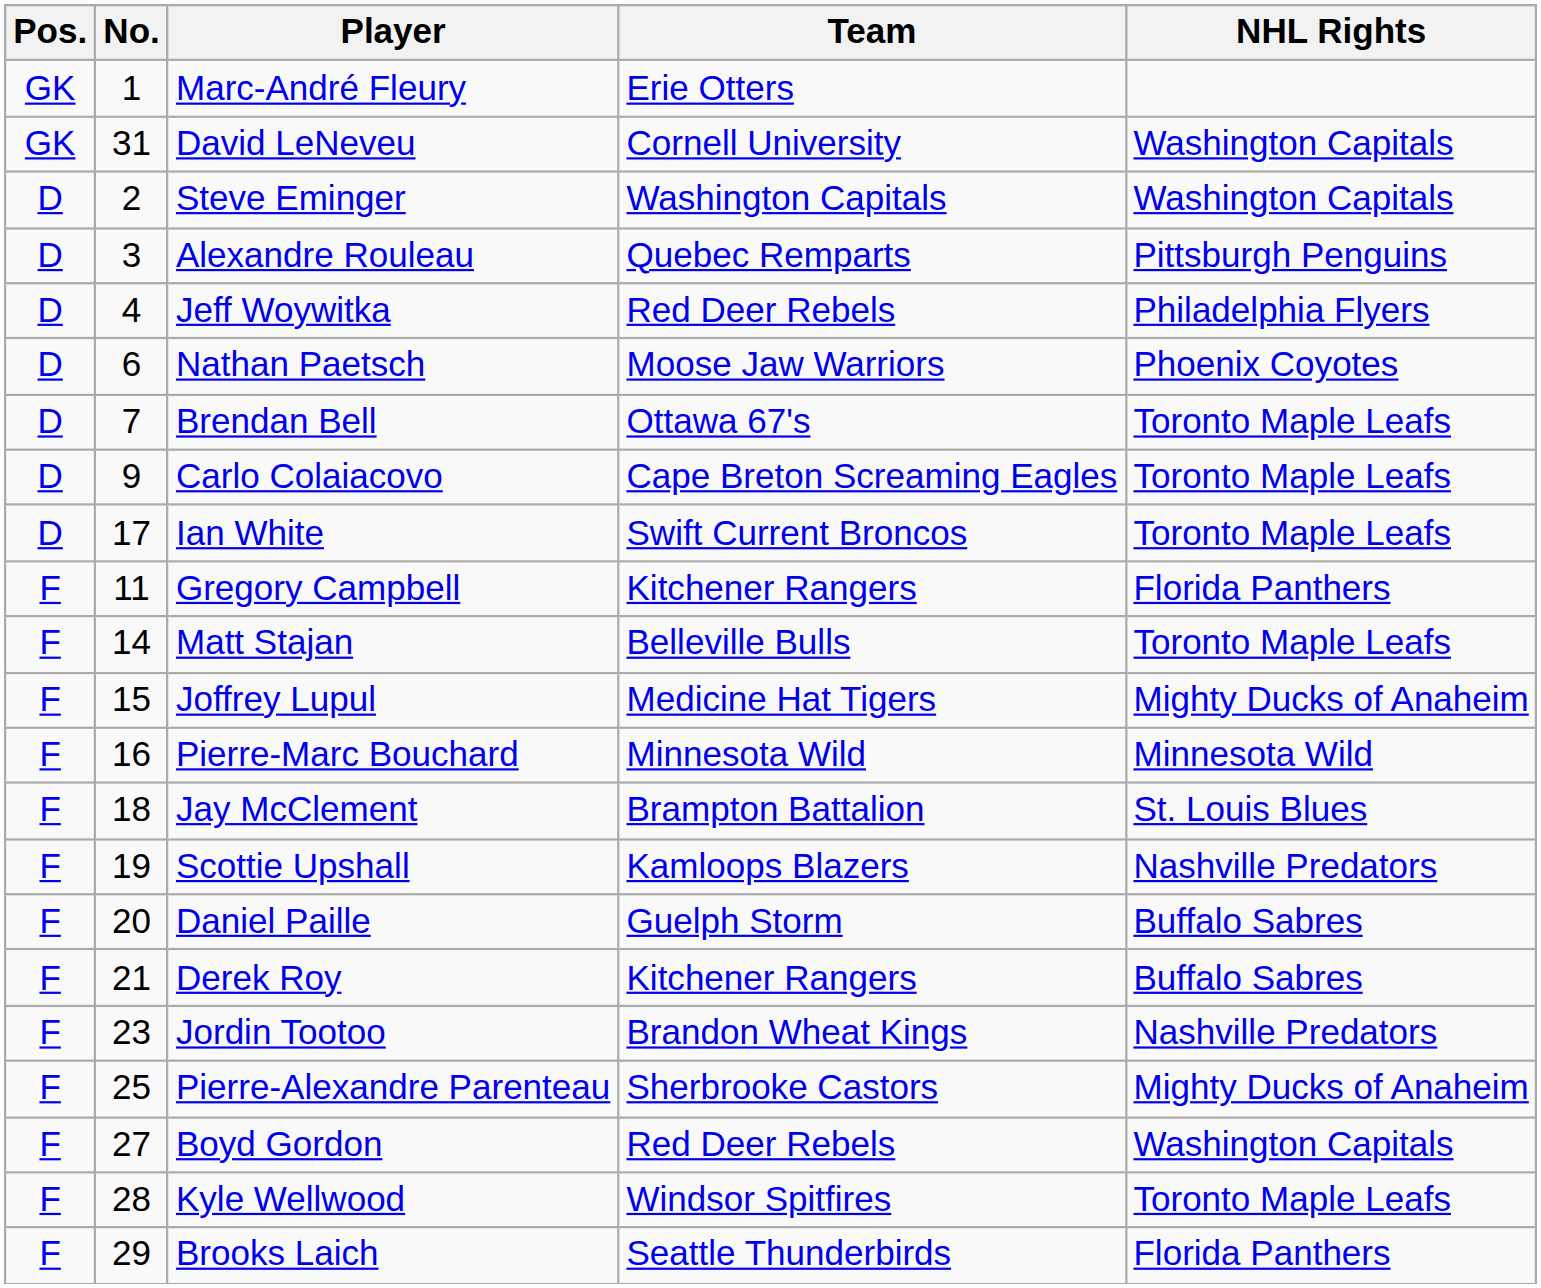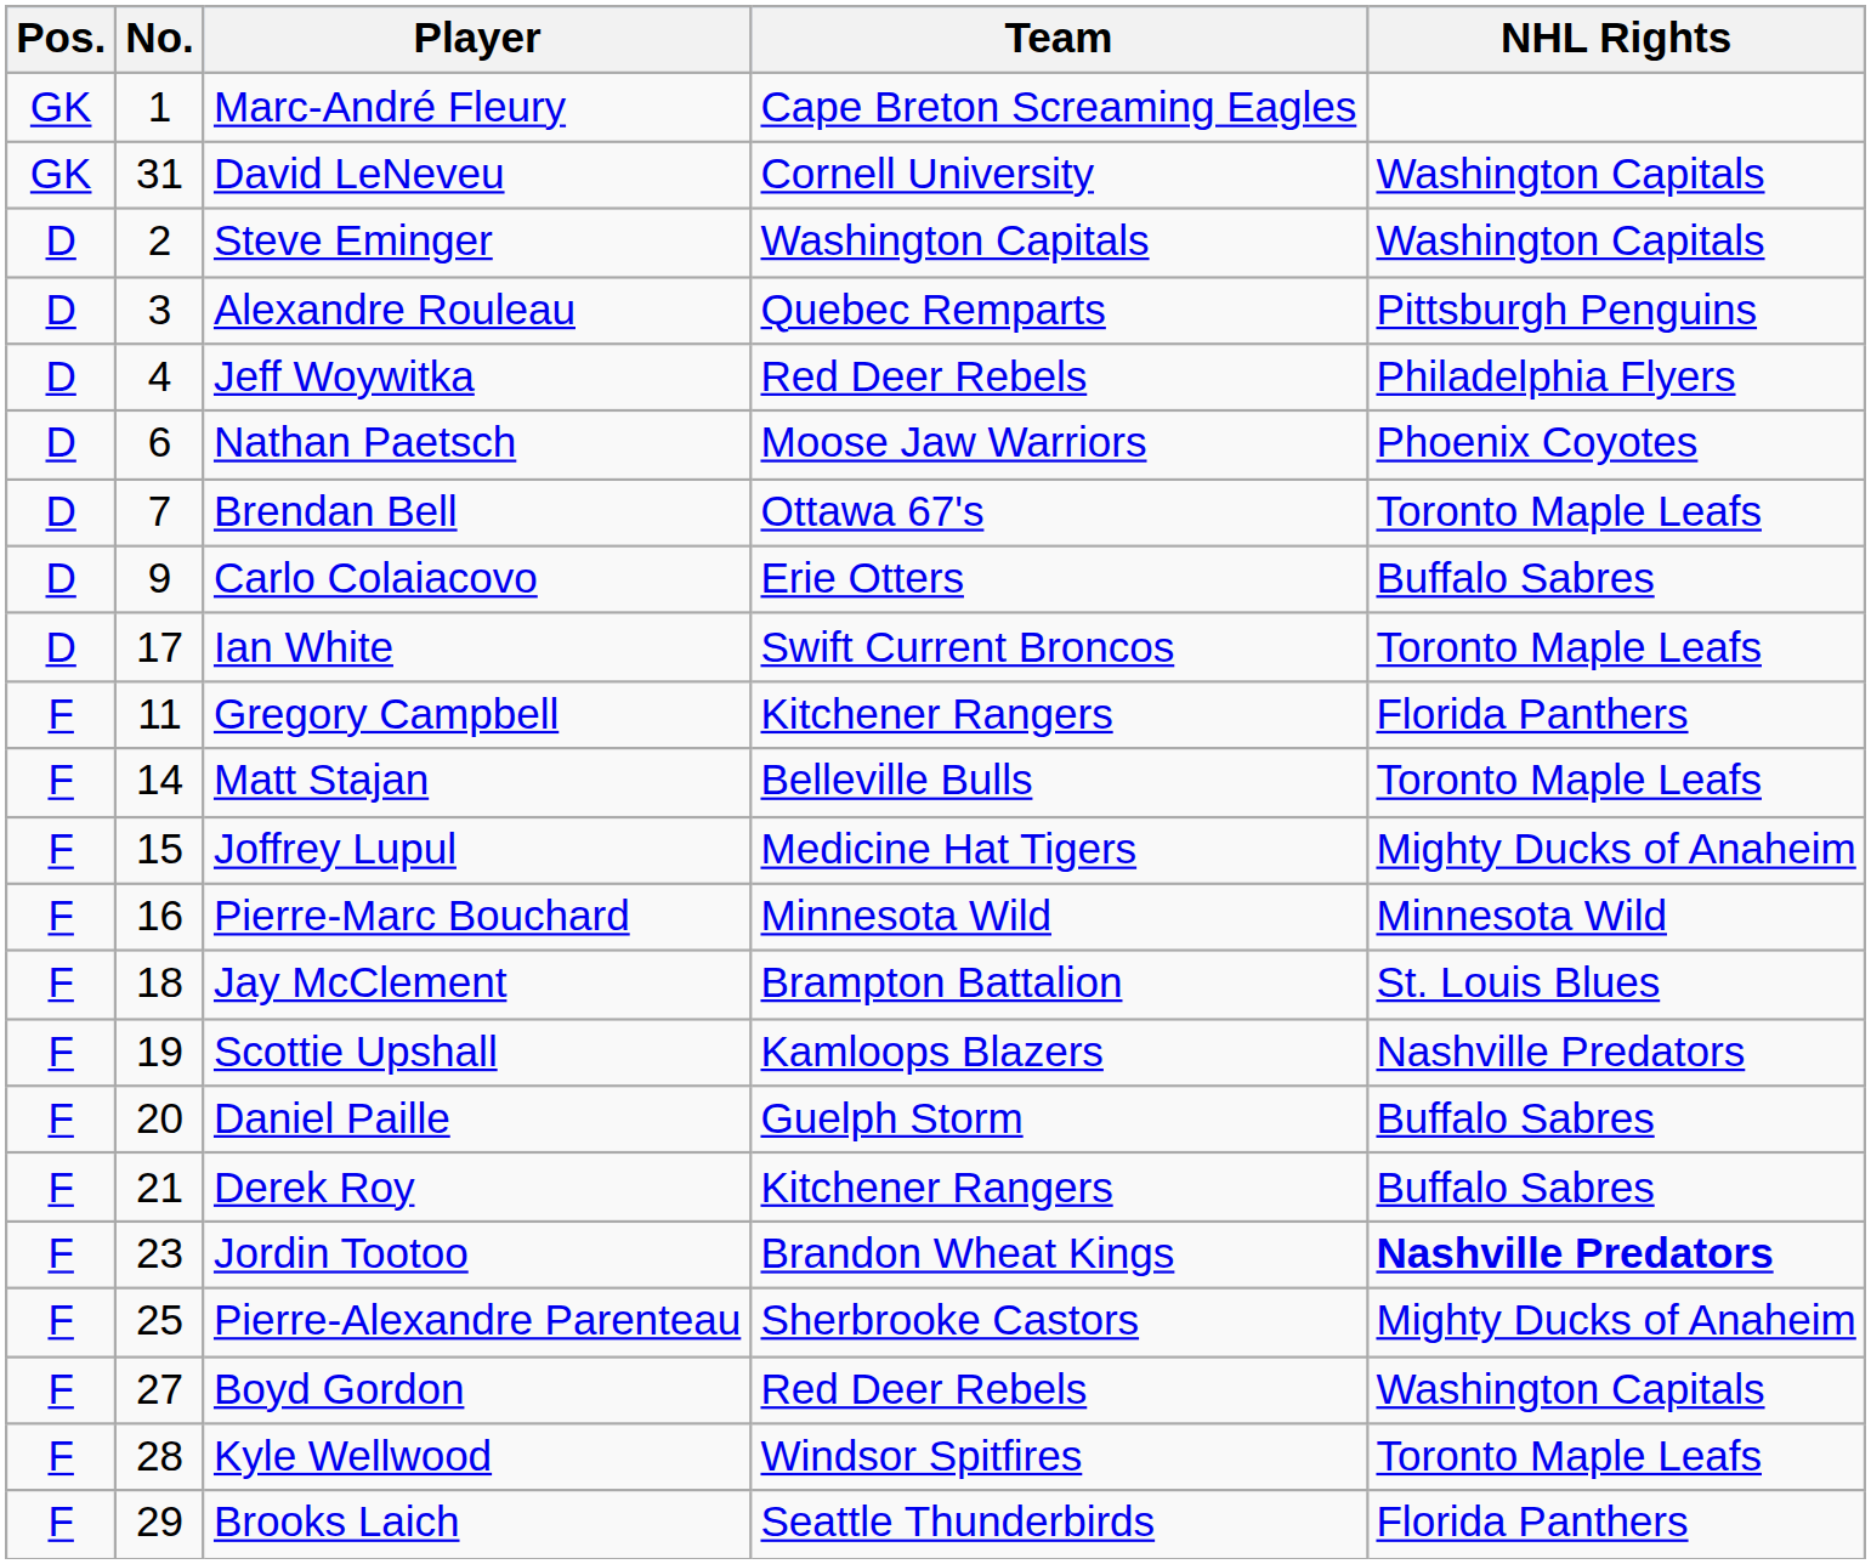 <table class="wikitable sortable">
 <tr style="background:#aad0ff;">
 <th>Pos.</th>
 <th>No.</th>
 <th>Player</th>
 <th>Team</th>
 <th>NHL Rights</th>
 </tr>
 <tr>
 <td style="text-align:center;"><a href='#'>GK</a></td>
 <td style="text-align:center;">1</td>
 <td><a href='#'>Marc-André Fleury</a></td>
-<td> <a href='#'>Erie Otters</a></td>
+<td> <a href='#'>Cape Breton Screaming Eagles</a></td>
 <td></td>
 </tr>
 <tr>
 <td style="text-align:center;"><a href='#'>GK</a></td>
 <td style="text-align:center;">31</td>
 <td><a href='#'>David LeNeveu</a></td>
 <td> <a href='#'>Cornell University</a></td>
 <td><a href='#'>Washington Capitals</a></td>
 </tr>
 <tr>
 <td style="text-align:center;"><a href='#'>D</a></td>
 <td style="text-align:center;">2</td>
 <td><a href='#'>Steve Eminger</a></td>
 <td> <a href='#'>Washington Capitals</a></td>
 <td><a href='#'>Washington Capitals</a></td>
 </tr>
 <tr>
 <td style="text-align:center;"><a href='#'>D</a></td>
 <td style="text-align:center;">3</td>
 <td><a href='#'>Alexandre Rouleau</a></td>
 <td> <a href='#'>Quebec Remparts</a></td>
 <td><a href='#'>Pittsburgh Penguins</a></td>
 </tr>
 <tr>
 <td style="text-align:center;"><a href='#'>D</a></td>
 <td style="text-align:center;">4</td>
 <td><a href='#'>Jeff Woywitka</a></td>
 <td> <a href='#'>Red Deer Rebels</a></td>
 <td><a href='#'>Philadelphia Flyers</a></td>
 </tr>
 <tr>
 <td style="text-align:center;"><a href='#'>D</a></td>
 <td style="text-align:center;">6</td>
 <td><a href='#'>Nathan Paetsch</a></td>
 <td> <a href='#'>Moose Jaw Warriors</a></td>
 <td><a href='#'>Phoenix Coyotes</a></td>
 </tr>
 <tr>
 <td style="text-align:center;"><a href='#'>D</a></td>
 <td style="text-align:center;">7</td>
 <td><a href='#'>Brendan Bell</a></td>
 <td> <a href='#'>Ottawa 67's</a></td>
 <td><a href='#'>Toronto Maple Leafs</a></td>
 </tr>
 <tr>
 <td style="text-align:center;"><a href='#'>D</a></td>
 <td style="text-align:center;">9</td>
 <td><a href='#'>Carlo Colaiacovo</a></td>
-<td> <a href='#'>Cape Breton Screaming Eagles</a></td>
-<td><a href='#'>Toronto Maple Leafs</a></td>
+<td> <a href='#'>Erie Otters</a></td>
+<td><a href='#'>Buffalo Sabres</a></td>
 </tr>
 <tr>
 <td style="text-align:center;"><a href='#'>D</a></td>
 <td style="text-align:center;">17</td>
 <td><a href='#'>Ian White</a></td>
 <td> <a href='#'>Swift Current Broncos</a></td>
 <td><a href='#'>Toronto Maple Leafs</a></td>
 </tr>
 <tr>
 <td style="text-align:center;"><a href='#'>F</a></td>
 <td style="text-align:center;">11</td>
 <td><a href='#'>Gregory Campbell</a></td>
 <td> <a href='#'>Kitchener Rangers</a></td>
 <td><a href='#'>Florida Panthers</a></td>
 </tr>
 <tr>
 <td style="text-align:center;"><a href='#'>F</a></td>
 <td style="text-align:center;">14</td>
 <td><a href='#'>Matt Stajan</a></td>
 <td> <a href='#'>Belleville Bulls</a></td>
 <td><a href='#'>Toronto Maple Leafs</a></td>
 </tr>
 <tr>
 <td style="text-align:center;"><a href='#'>F</a></td>
 <td style="text-align:center;">15</td>
 <td><a href='#'>Joffrey Lupul</a></td>
 <td> <a href='#'>Medicine Hat Tigers</a></td>
 <td><a href='#'>Mighty Ducks of Anaheim</a></td>
 </tr>
 <tr>
 <td style="text-align:center;"><a href='#'>F</a></td>
 <td style="text-align:center;">16</td>
 <td><a href='#'>Pierre-Marc Bouchard</a></td>
 <td> <a href='#'>Minnesota Wild</a></td>
 <td><a href='#'>Minnesota Wild</a></td>
 </tr>
 <tr>
 <td style="text-align:center;"><a href='#'>F</a></td>
 <td style="text-align:center;">18</td>
 <td><a href='#'>Jay McClement</a></td>
 <td> <a href='#'>Brampton Battalion</a></td>
 <td><a href='#'>St. Louis Blues</a></td>
 </tr>
 <tr>
 <td style="text-align:center;"><a href='#'>F</a></td>
 <td style="text-align:center;">19</td>
 <td><a href='#'>Scottie Upshall</a></td>
 <td> <a href='#'>Kamloops Blazers</a></td>
 <td><a href='#'>Nashville Predators</a></td>
 </tr>
 <tr>
 <td style="text-align:center;"><a href='#'>F</a></td>
 <td style="text-align:center;">20</td>
 <td><a href='#'>Daniel Paille</a></td>
 <td> <a href='#'>Guelph Storm</a></td>
 <td><a href='#'>Buffalo Sabres</a></td>
 </tr>
 <tr>
 <td style="text-align:center;"><a href='#'>F</a></td>
 <td style="text-align:center;">21</td>
 <td><a href='#'>Derek Roy</a></td>
 <td> <a href='#'>Kitchener Rangers</a></td>
 <td><a href='#'>Buffalo Sabres</a></td>
 </tr>
 <tr>
 <td style="text-align:center;"><a href='#'>F</a></td>
 <td style="text-align:center;">23</td>
 <td><a href='#'>Jordin Tootoo</a></td>
 <td> <a href='#'>Brandon Wheat Kings</a></td>
-<td><a href='#'>Nashville Predators</a></td>
+<td><strong><a href='#'>Nashville Predators</a></strong></td>
 </tr>
 <tr>
 <td style="text-align:center;"><a href='#'>F</a></td>
 <td style="text-align:center;">25</td>
 <td><a href='#'>Pierre-Alexandre Parenteau</a></td>
 <td> <a href='#'>Sherbrooke Castors</a></td>
 <td><a href='#'>Mighty Ducks of Anaheim</a></td>
 </tr>
 <tr>
 <td style="text-align:center;"><a href='#'>F</a></td>
 <td style="text-align:center;">27</td>
 <td><a href='#'>Boyd Gordon</a></td>
 <td> <a href='#'>Red Deer Rebels</a></td>
 <td><a href='#'>Washington Capitals</a></td>
 </tr>
 <tr>
 <td style="text-align:center;"><a href='#'>F</a></td>
 <td style="text-align:center;">28</td>
 <td><a href='#'>Kyle Wellwood</a></td>
 <td> <a href='#'>Windsor Spitfires</a></td>
 <td><a href='#'>Toronto Maple Leafs</a></td>
 </tr>
 <tr>
 <td style="text-align:center;"><a href='#'>F</a></td>
 <td style="text-align:center;">29</td>
 <td><a href='#'>Brooks Laich</a></td>
 <td> <a href='#'>Seattle Thunderbirds</a></td>
 <td><a href='#'>Florida Panthers</a></td>
 </tr>
 </table>
